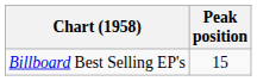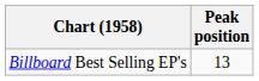 <table class="wikitable sortable">
 <tr>
 <th align="center">Chart (1958)</th>
 <th align="center">Peak<br>position</th>
 </tr>
 <tr>
 <td><em><a href='#'>Billboard</a></em> Best Selling EP's</td>
-<td align="center">15</td>
+<td align="center">13</td>
 </tr>
 </table>
